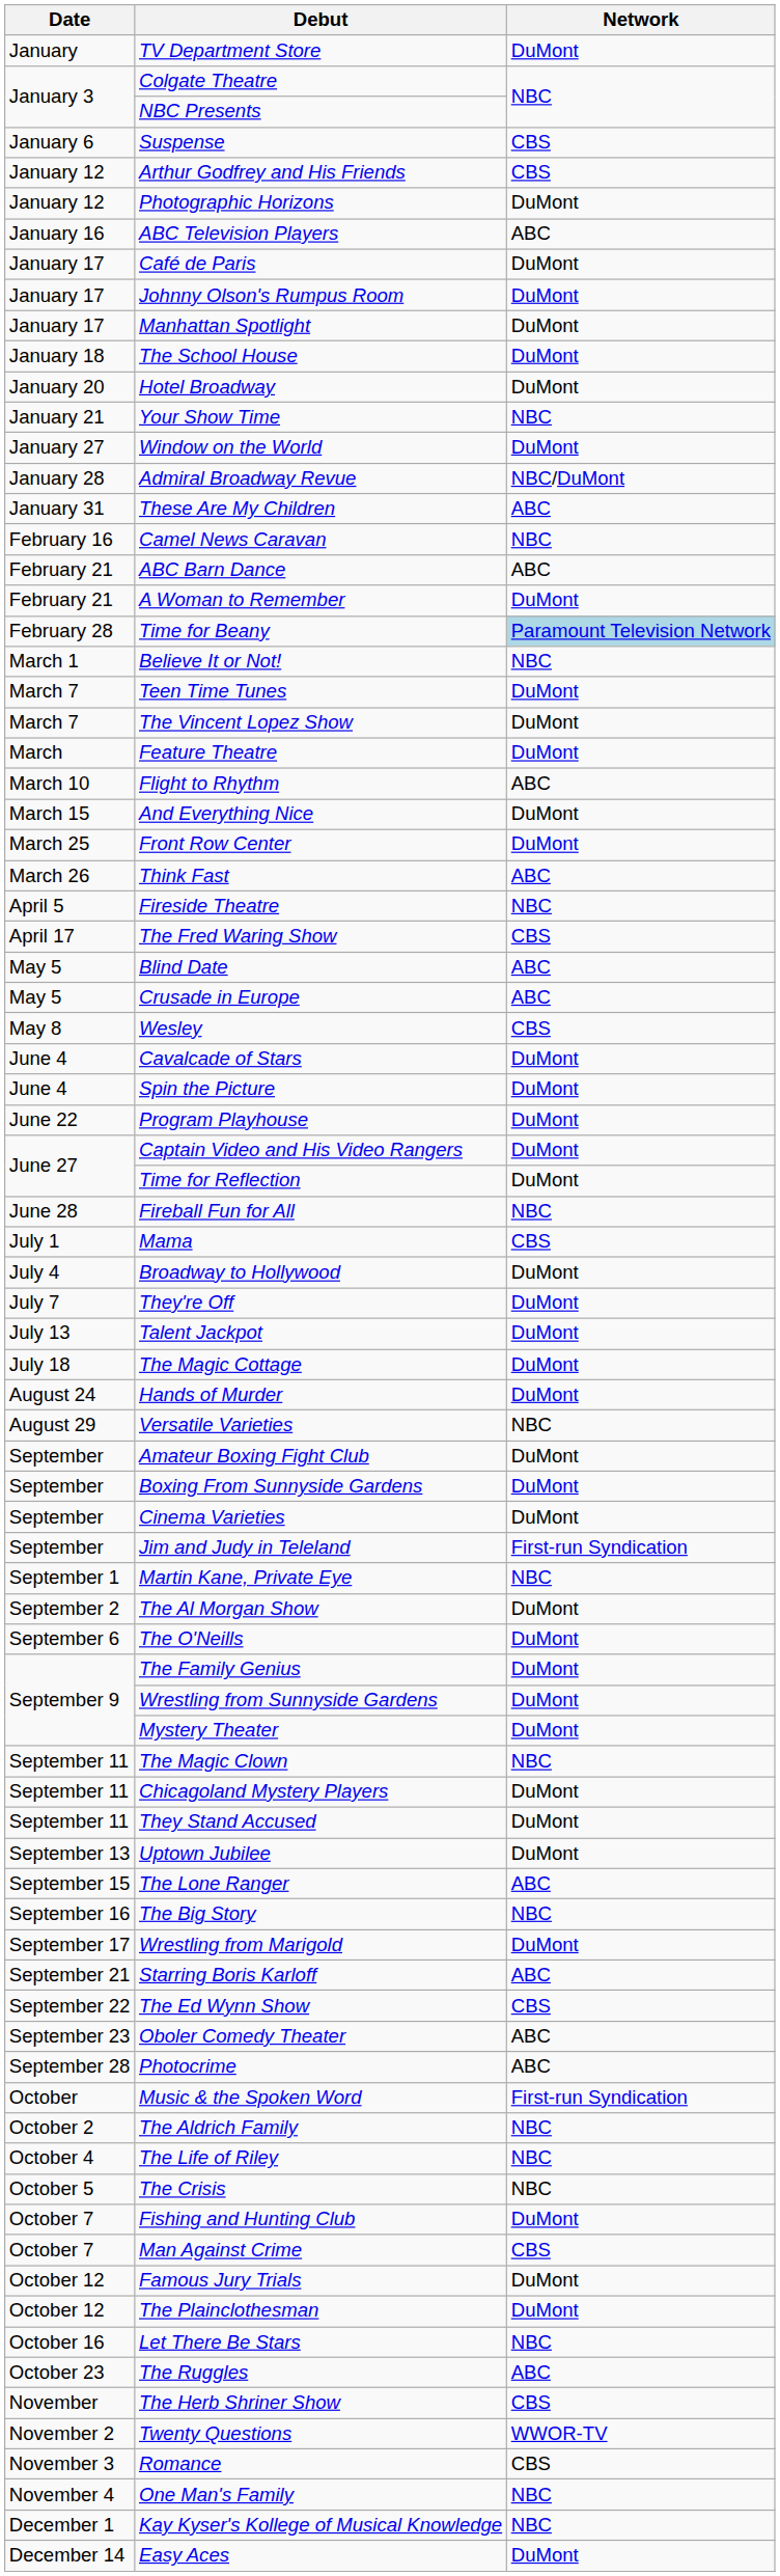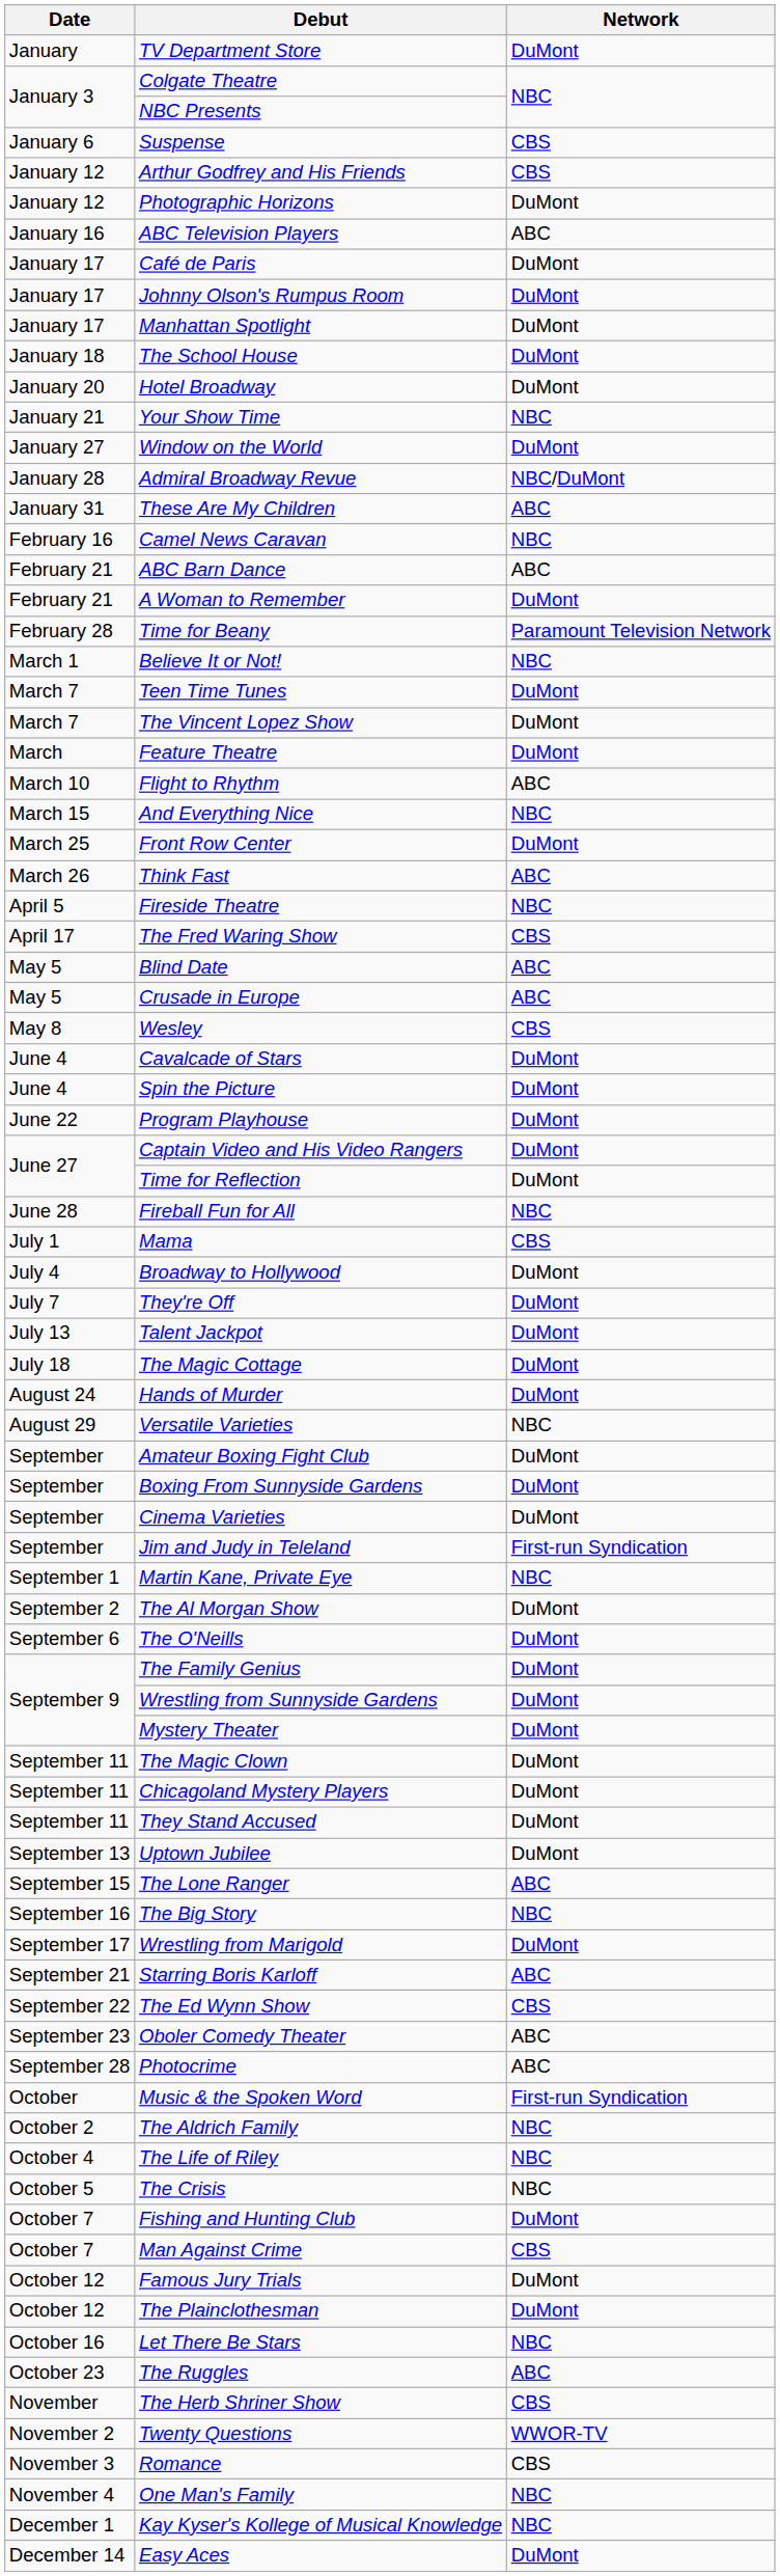 <table class="wikitable sortable">
 <tr>
 <th>Date</th>
 <th>Debut</th>
 <th>Network</th>
 </tr>
 <tr>
 <td>January</td>
 <td><em><a href='#'>TV Department Store</a></em></td>
 <td><a href='#'>DuMont</a></td>
 </tr>
 <tr>
 <td rowspan=2>January 3</td>
 <td><em><a href='#'>Colgate Theatre</a></em></td>
 <td rowspan=2><a href='#'>NBC</a></td>
 </tr>
 <tr>
 <td><em><a href='#'>NBC Presents</a></em></td>
 </tr>
 <tr>
 <td>January 6</td>
 <td><em><a href='#'>Suspense</a></em></td>
 <td><a href='#'>CBS</a></td>
 </tr>
 <tr>
 <td>January 12</td>
 <td><em><a href='#'>Arthur Godfrey and His Friends</a></em></td>
 <td><a href='#'>CBS</a></td>
 </tr>
 <tr>
 <td>January 12</td>
 <td><em><a href='#'>Photographic Horizons</a></em></td>
 <td>DuMont</td>
 </tr>
 <tr>
 <td>January 16</td>
 <td><em><a href='#'>ABC Television Players</a></em></td>
 <td>ABC</td>
 </tr>
 <tr>
 <td>January 17</td>
 <td><em><a href='#'>Café de Paris</a></em></td>
 <td>DuMont</td>
 </tr>
 <tr>
 <td>January 17</td>
 <td><em><a href='#'>Johnny Olson's Rumpus Room</a></em></td>
 <td><a href='#'>DuMont</a></td>
 </tr>
 <tr>
 <td>January 17</td>
 <td><em><a href='#'>Manhattan Spotlight</a></em></td>
 <td>DuMont</td>
 </tr>
 <tr>
 <td>January 18</td>
 <td><em><a href='#'>The School House</a></em></td>
 <td><a href='#'>DuMont</a></td>
 </tr>
 <tr>
 <td>January 20</td>
 <td><em><a href='#'>Hotel Broadway</a></em></td>
 <td>DuMont</td>
 </tr>
 <tr>
 <td>January 21</td>
 <td><em><a href='#'>Your Show Time</a></em></td>
 <td><a href='#'>NBC</a></td>
 </tr>
 <tr>
 <td>January 27</td>
 <td><em><a href='#'>Window on the World</a></em></td>
 <td><a href='#'>DuMont</a></td>
 </tr>
 <tr>
 <td>January 28</td>
 <td><em><a href='#'>Admiral Broadway Revue</a></em></td>
 <td><a href='#'>NBC</a>/<a href='#'>DuMont</a></td>
 </tr>
 <tr>
 <td>January 31</td>
 <td><em><a href='#'>These Are My Children</a></em></td>
 <td><a href='#'>ABC</a></td>
 </tr>
 <tr>
 <td>February 16</td>
 <td><em><a href='#'>Camel News Caravan</a></em></td>
 <td><a href='#'>NBC</a></td>
 </tr>
 <tr>
 <td>February 21</td>
 <td><em><a href='#'>ABC Barn Dance</a></em></td>
 <td>ABC</td>
 </tr>
 <tr>
 <td>February 21</td>
 <td><em><a href='#'>A Woman to Remember</a></em></td>
 <td><a href='#'>DuMont</a></td>
 </tr>
 <tr>
 <td>February 28</td>
 <td><em><a href='#'>Time for Beany</a></em></td>
-<td style="background: lightblue;"><a href='#'>Paramount Television Network</a></td>
+<td><a href='#'>Paramount Television Network</a></td>
 </tr>
 <tr>
 <td>March 1</td>
 <td><em><a href='#'>Believe It or Not!</a></em></td>
 <td><a href='#'>NBC</a></td>
 </tr>
 <tr>
 <td>March 7</td>
 <td><em><a href='#'>Teen Time Tunes</a></em></td>
 <td><a href='#'>DuMont</a></td>
 </tr>
 <tr>
 <td>March 7</td>
 <td><em><a href='#'>The Vincent Lopez Show</a></em></td>
 <td>DuMont</td>
 </tr>
 <tr>
 <td>March</td>
 <td><em><a href='#'>Feature Theatre</a></em></td>
 <td><a href='#'>DuMont</a></td>
 </tr>
 <tr>
 <td>March 10</td>
 <td><em><a href='#'>Flight to Rhythm</a></em></td>
 <td>ABC</td>
 </tr>
 <tr>
 <td>March 15</td>
 <td><em><a href='#'>And Everything Nice</a></em></td>
-<td>DuMont</td>
+<td><a href='#'>NBC</a></td>
 </tr>
 <tr>
 <td>March 25</td>
 <td><em><a href='#'>Front Row Center</a></em></td>
 <td><a href='#'>DuMont</a></td>
 </tr>
 <tr>
 <td>March 26</td>
 <td><em><a href='#'>Think Fast</a></em></td>
 <td><a href='#'>ABC</a></td>
 </tr>
 <tr>
 <td>April 5</td>
 <td><em><a href='#'>Fireside Theatre</a></em></td>
 <td><a href='#'>NBC</a></td>
 </tr>
 <tr>
 <td>April 17</td>
 <td><em><a href='#'>The Fred Waring Show</a></em></td>
 <td><a href='#'>CBS</a></td>
 </tr>
 <tr>
 <td>May 5</td>
 <td><em><a href='#'>Blind Date</a></em></td>
 <td><a href='#'>ABC</a></td>
 </tr>
 <tr>
 <td>May 5</td>
 <td><em><a href='#'>Crusade in Europe</a></em></td>
 <td><a href='#'>ABC</a></td>
 </tr>
 <tr>
 <td>May 8</td>
 <td><em><a href='#'>Wesley</a></em></td>
 <td><a href='#'>CBS</a></td>
 </tr>
 <tr>
 <td>June 4</td>
 <td><em><a href='#'>Cavalcade of Stars</a></em></td>
 <td><a href='#'>DuMont</a></td>
 </tr>
 <tr>
 <td>June 4</td>
 <td><em><a href='#'>Spin the Picture</a></em></td>
 <td><a href='#'>DuMont</a></td>
 </tr>
 <tr>
 <td>June 22</td>
 <td><em><a href='#'>Program Playhouse</a></em></td>
 <td><a href='#'>DuMont</a></td>
 </tr>
 <tr>
 <td rowspan="2">June 27</td>
 <td><em><a href='#'>Captain Video and His Video Rangers</a></em></td>
 <td><a href='#'>DuMont</a></td>
 </tr>
 <tr>
 <td><em><a href='#'>Time for Reflection</a></em></td>
 <td>DuMont</td>
 </tr>
 <tr>
 <td>June 28</td>
 <td><em><a href='#'>Fireball Fun for All</a></em></td>
 <td><a href='#'>NBC</a></td>
 </tr>
 <tr>
 <td>July 1</td>
 <td><em><a href='#'>Mama</a></em></td>
 <td><a href='#'>CBS</a></td>
 </tr>
 <tr>
 <td>July 4</td>
 <td><em><a href='#'>Broadway to Hollywood</a></em></td>
 <td>DuMont</td>
 </tr>
 <tr>
 <td>July 7</td>
 <td><em><a href='#'>They're Off</a></em></td>
 <td><a href='#'>DuMont</a></td>
 </tr>
 <tr>
 <td>July 13</td>
 <td><em><a href='#'>Talent Jackpot</a></em></td>
 <td><a href='#'>DuMont</a></td>
 </tr>
 <tr>
 <td>July 18</td>
 <td><em><a href='#'>The Magic Cottage</a></em></td>
 <td><a href='#'>DuMont</a></td>
 </tr>
 <tr>
 <td>August 24</td>
 <td><em><a href='#'>Hands of Murder</a></em></td>
 <td><a href='#'>DuMont</a></td>
 </tr>
 <tr>
 <td>August 29</td>
 <td><em><a href='#'>Versatile Varieties</a></em></td>
 <td>NBC</td>
 </tr>
 <tr>
 <td>September</td>
 <td><em><a href='#'>Amateur Boxing Fight Club</a></em></td>
 <td>DuMont</td>
 </tr>
 <tr>
 <td>September</td>
 <td><em><a href='#'>Boxing From Sunnyside Gardens</a></em></td>
 <td><a href='#'>DuMont</a></td>
 </tr>
 <tr>
 <td>September</td>
 <td><em><a href='#'>Cinema Varieties</a></em></td>
 <td>DuMont</td>
 </tr>
 <tr>
 <td>September</td>
 <td><em><a href='#'>Jim and Judy in Teleland</a></em></td>
 <td><a href='#'>First-run Syndication</a></td>
 </tr>
 <tr>
 <td>September 1</td>
 <td><a href='#'><em>Martin Kane, Private Eye</em></a></td>
 <td><a href='#'>NBC</a></td>
 </tr>
 <tr>
 <td>September 2</td>
 <td><em><a href='#'>The Al Morgan Show</a></em></td>
 <td>DuMont</td>
 </tr>
 <tr>
 <td>September 6</td>
 <td><em><a href='#'>The O'Neills</a></em></td>
 <td><a href='#'>DuMont</a></td>
 </tr>
 <tr>
 <td rowspan="3">September 9</td>
 <td><em><a href='#'>The Family Genius</a></em></td>
 <td><a href='#'>DuMont</a></td>
 </tr>
 <tr>
 <td><em><a href='#'>Wrestling from Sunnyside Gardens</a></em></td>
 <td><a href='#'>DuMont</a></td>
 </tr>
 <tr>
 <td><em><a href='#'>Mystery Theater</a></em></td>
 <td><a href='#'>DuMont</a></td>
 </tr>
 <tr>
 <td>September 11</td>
 <td><em><a href='#'>The Magic Clown</a></em></td>
-<td><a href='#'>NBC</a></td>
+<td>DuMont</td>
 </tr>
 <tr>
 <td>September 11</td>
 <td><em><a href='#'>Chicagoland Mystery Players</a></em></td>
 <td>DuMont</td>
 </tr>
 <tr>
 <td>September 11</td>
 <td><em><a href='#'>They Stand Accused</a></em></td>
 <td>DuMont</td>
 </tr>
 <tr>
 <td>September 13</td>
 <td><em><a href='#'>Uptown Jubilee</a></em></td>
 <td>DuMont</td>
 </tr>
 <tr>
 <td>September 15</td>
 <td><a href='#'><em>The Lone Ranger</em></a></td>
 <td><a href='#'>ABC</a></td>
 </tr>
 <tr>
 <td>September 16</td>
 <td><a href='#'><em>The Big Story</em></a></td>
 <td><a href='#'>NBC</a></td>
 </tr>
 <tr>
 <td>September 17</td>
 <td><em><a href='#'>Wrestling from Marigold</a></em></td>
 <td><a href='#'>DuMont</a></td>
 </tr>
 <tr>
 <td>September 21</td>
 <td><em><a href='#'>Starring Boris Karloff</a></em></td>
 <td><a href='#'>ABC</a></td>
 </tr>
 <tr>
 <td>September 22</td>
 <td><em><a href='#'>The Ed Wynn Show</a></em></td>
 <td><a href='#'>CBS</a></td>
 </tr>
 <tr>
 <td>September 23</td>
 <td><em><a href='#'>Oboler Comedy Theater</a></em></td>
 <td>ABC</td>
 </tr>
 <tr>
 <td>September 28</td>
 <td><em><a href='#'>Photocrime</a></em></td>
 <td>ABC</td>
 </tr>
 <tr>
 <td>October</td>
 <td><em><a href='#'>Music & the Spoken Word</a></em></td>
 <td><a href='#'>First-run Syndication</a></td>
 </tr>
 <tr>
 <td>October 2</td>
 <td><a href='#'><em>The Aldrich Family</em></a></td>
 <td><a href='#'>NBC</a></td>
 </tr>
 <tr>
 <td>October 4</td>
 <td><a href='#'><em>The Life of Riley</em></a></td>
 <td><a href='#'>NBC</a></td>
 </tr>
 <tr>
 <td>October 5</td>
 <td><em><a href='#'>The Crisis</a></em></td>
 <td>NBC</td>
 </tr>
 <tr>
 <td>October 7</td>
 <td><em><a href='#'>Fishing and Hunting Club</a></em></td>
 <td><a href='#'>DuMont</a></td>
 </tr>
 <tr>
 <td>October 7</td>
 <td><em><a href='#'>Man Against Crime</a></em></td>
 <td><a href='#'>CBS</a></td>
 </tr>
 <tr>
 <td>October 12</td>
 <td><em><a href='#'>Famous Jury Trials</a></em></td>
 <td>DuMont</td>
 </tr>
 <tr>
 <td>October 12</td>
 <td><em><a href='#'>The Plainclothesman</a></em></td>
 <td><a href='#'>DuMont</a></td>
 </tr>
 <tr>
 <td>October 16</td>
 <td><em><a href='#'>Let There Be Stars</a></em></td>
 <td><a href='#'>NBC</a></td>
 </tr>
 <tr>
 <td>October 23</td>
 <td><em><a href='#'>The Ruggles</a></em></td>
 <td><a href='#'>ABC</a></td>
 </tr>
 <tr>
 <td>November</td>
 <td><em><a href='#'>The Herb Shriner Show</a></em></td>
 <td><a href='#'>CBS</a></td>
 </tr>
 <tr>
 <td>November 2</td>
 <td><a href='#'><em>Twenty Questions</em></a></td>
 <td><a href='#'>WWOR-TV</a></td>
 </tr>
 <tr>
 <td>November 3</td>
 <td><em><a href='#'>Romance</a></em></td>
 <td>CBS</td>
 </tr>
 <tr>
 <td>November 4</td>
 <td><a href='#'><em>One Man's Family</em></a></td>
 <td><a href='#'>NBC</a></td>
 </tr>
 <tr>
 <td>December 1</td>
 <td><a href='#'><em>Kay Kyser's Kollege of Musical Knowledge</em></a></td>
 <td><a href='#'>NBC</a></td>
 </tr>
 <tr>
 <td>December 14</td>
 <td><em><a href='#'>Easy Aces</a></em></td>
 <td><a href='#'>DuMont</a></td>
 </tr>
 <tr>
 </tr>
 </table>
